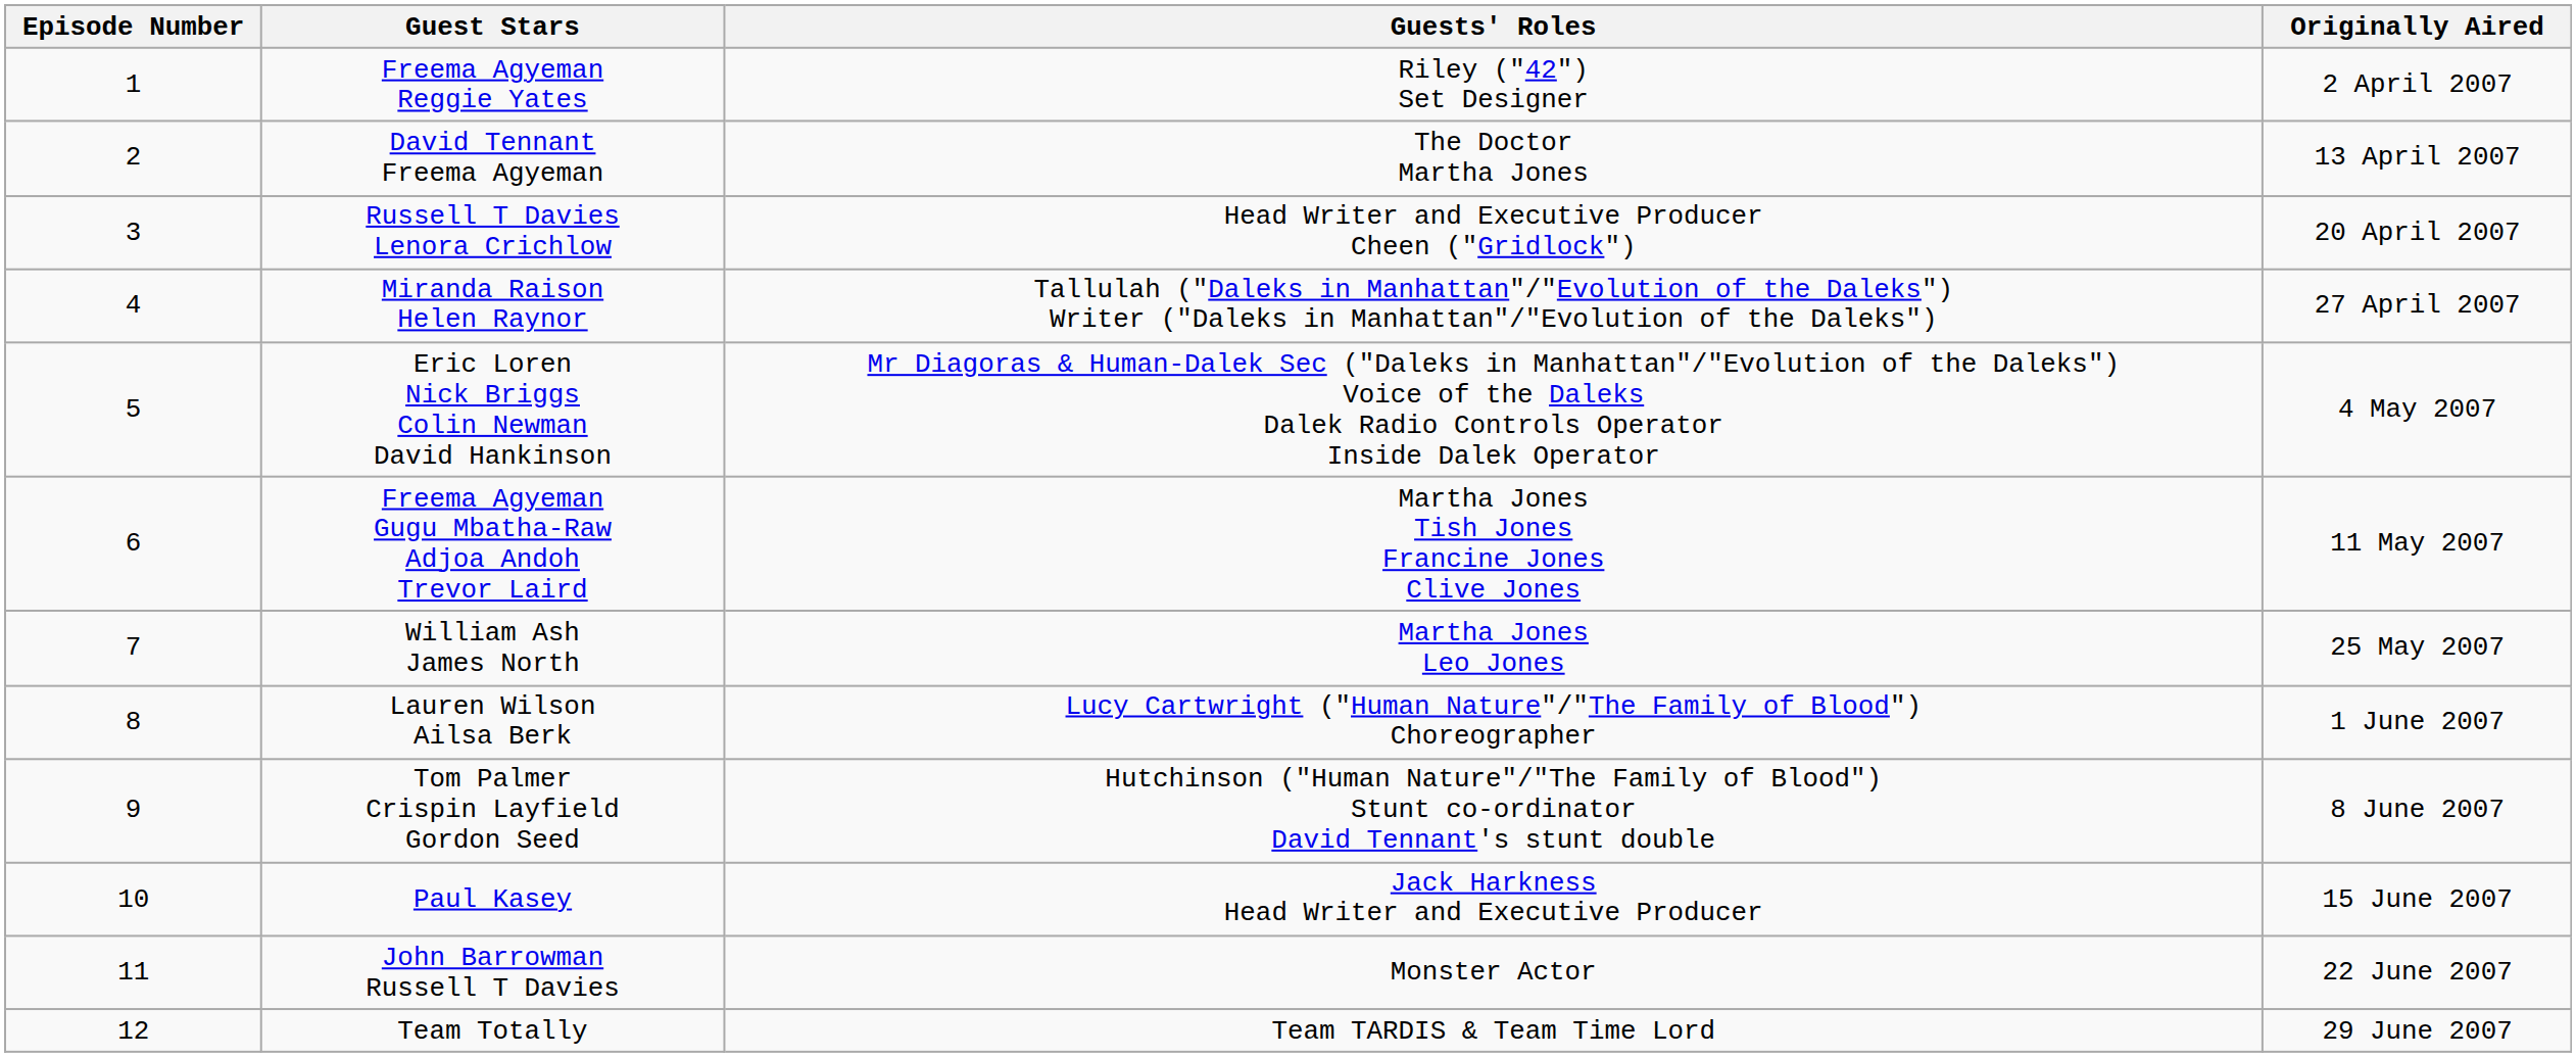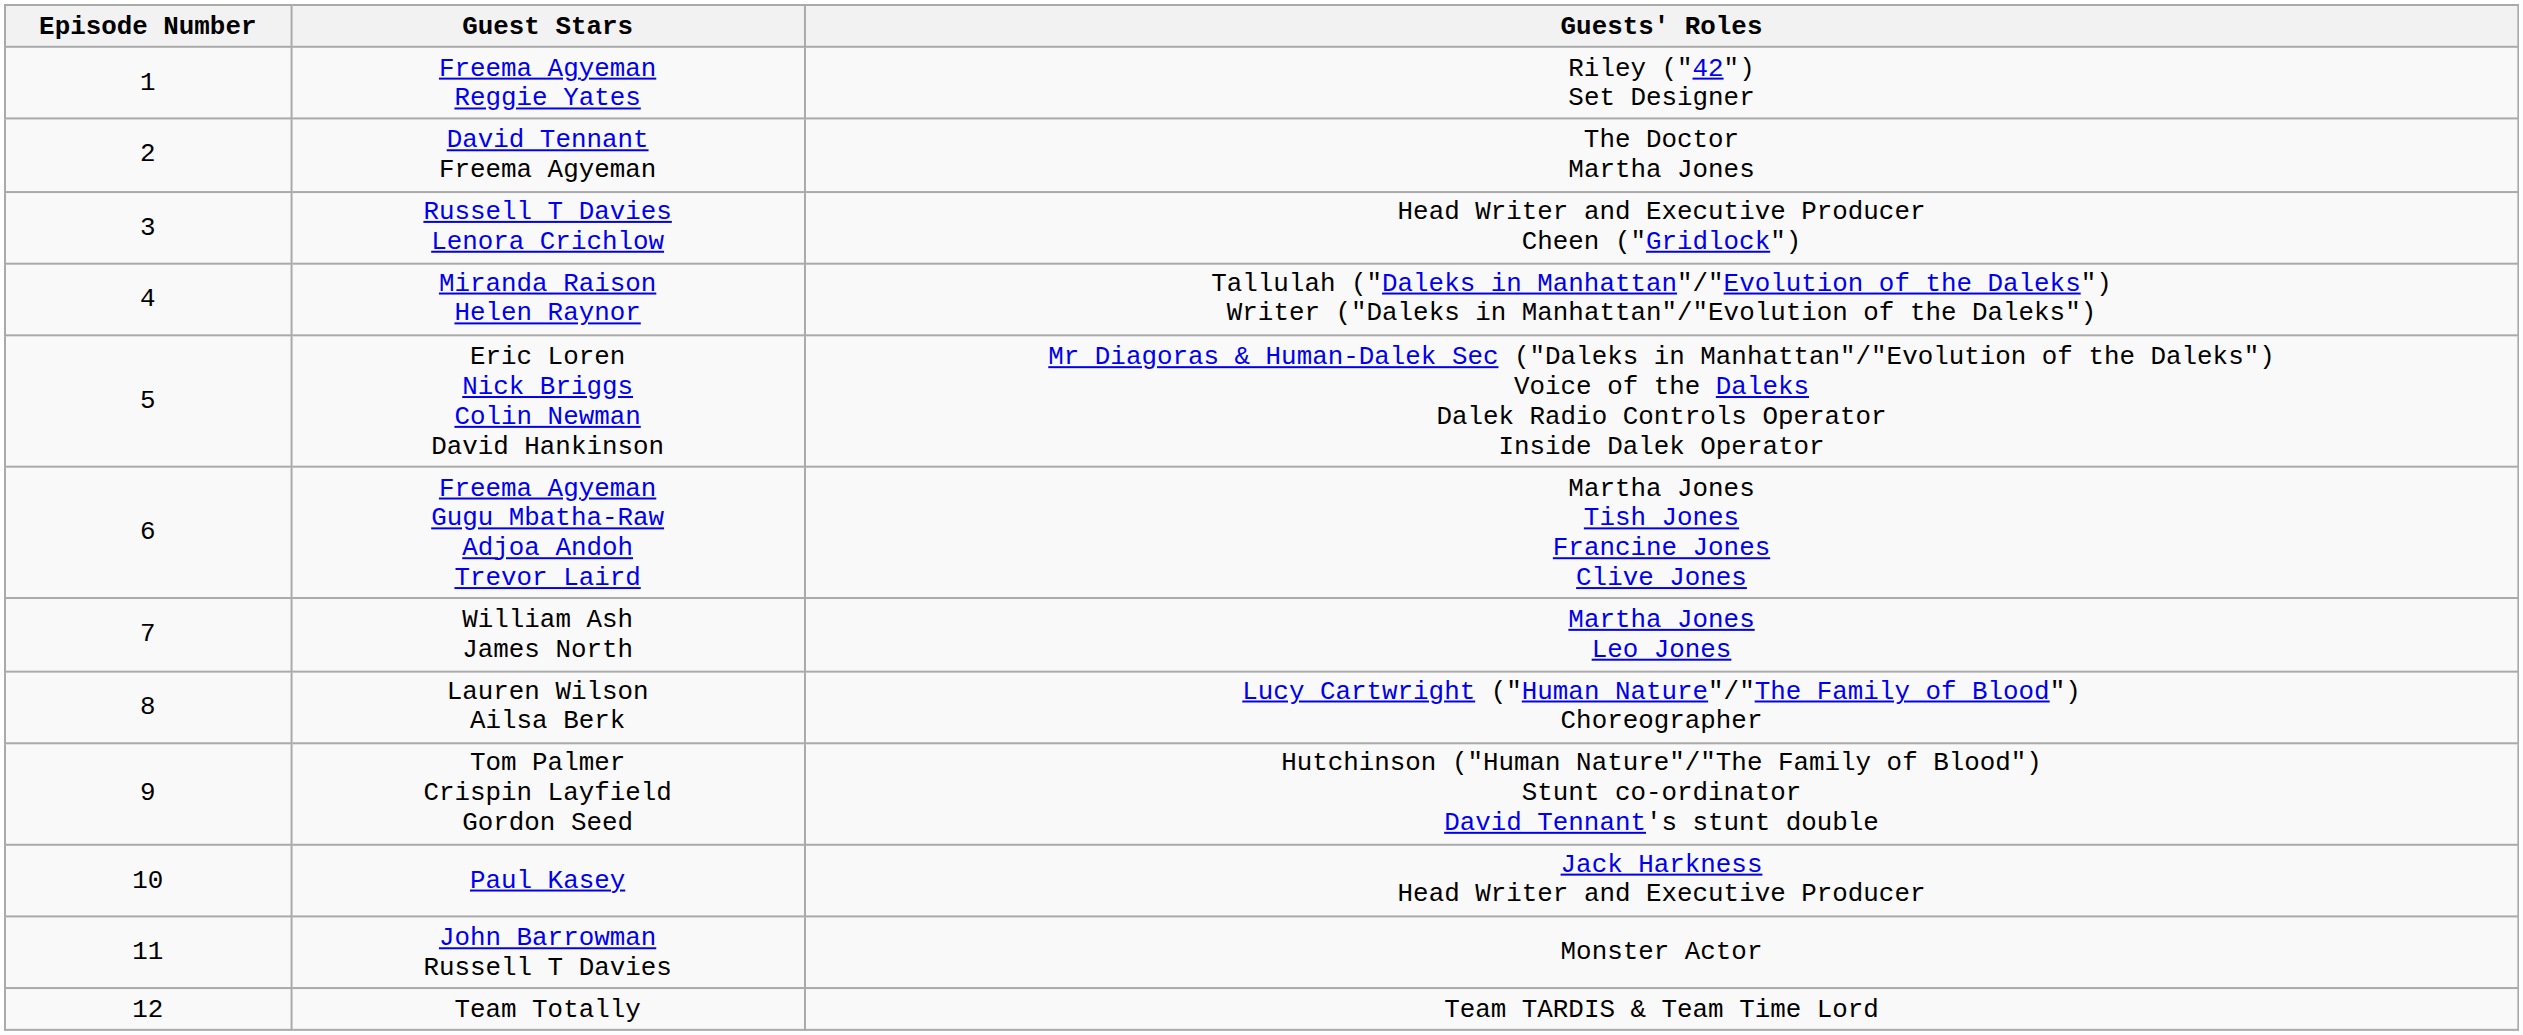 <table class="wikitable" style="text-align:center" width=100%>
 <tr>
 <th width="10%">Episode Number</th>
 <th width="18%">Guest Stars</th>
 <th width="60%">Guests' Roles</th>
-<th width="12%">Originally Aired</th>
 </tr>
 <tr>
 <td>1</td>
 <td><a href='#'>Freema Agyeman</a> <br> <a href='#'>Reggie Yates</a></td>
 <td>Riley ("<a href='#'>42</a>") <br> Set Designer</td>
-<td>2 April 2007</td>
 </tr>
 <tr>
 <td>2</td>
 <td><a href='#'>David Tennant</a> <br> Freema Agyeman</td>
 <td>The Doctor <br> Martha Jones</td>
-<td>13 April 2007</td>
 </tr>
 <tr>
 <td>3</td>
 <td><a href='#'>Russell T Davies</a> <br> <a href='#'>Lenora Crichlow</a></td>
 <td>Head Writer and Executive Producer <br> Cheen ("<a href='#'>Gridlock</a>")</td>
-<td>20 April 2007</td>
 </tr>
 <tr>
 <td>4</td>
 <td><a href='#'>Miranda Raison</a> <br> <a href='#'>Helen Raynor</a></td>
 <td>Tallulah ("<a href='#'>Daleks in Manhattan</a>"/"<a href='#'>Evolution of the Daleks</a>") <br> Writer ("Daleks in Manhattan"/"Evolution of the Daleks")</td>
-<td>27 April 2007</td>
 </tr>
 <tr>
 <td>5</td>
 <td>Eric Loren <br> <a href='#'>Nick Briggs</a> <br> <a href='#'>Colin Newman</a> <br> David Hankinson</td>
 <td><a href='#'>Mr Diagoras & Human-Dalek Sec</a> ("Daleks in Manhattan"/"Evolution of the Daleks") <br> Voice of the <a href='#'>Daleks</a> <br> Dalek Radio Controls Operator <br> Inside Dalek Operator</td>
-<td>4 May 2007</td>
 </tr>
 <tr>
 <td>6</td>
 <td><a href='#'>Freema Agyeman</a> <br> <a href='#'>Gugu Mbatha-Raw</a> <br> <a href='#'>Adjoa Andoh</a> <br> <a href='#'>Trevor Laird</a></td>
 <td>Martha Jones <br> <a href='#'>Tish Jones</a> <br> <a href='#'>Francine Jones</a> <br> <a href='#'>Clive Jones</a></td>
-<td>11 May 2007</td>
 </tr>
 <tr>
 <td>7</td>
 <td>William Ash <br> James North</td>
 <td><a href='#'>Martha Jones</a> <br> <a href='#'>Leo Jones</a></td>
-<td>25 May 2007</td>
 </tr>
 <tr>
 <td>8</td>
 <td>Lauren Wilson <br> Ailsa Berk</td>
 <td><a href='#'>Lucy Cartwright</a> ("<a href='#'>Human Nature</a>"/"<a href='#'>The Family of Blood</a>") <br> Choreographer</td>
-<td>1 June 2007</td>
 </tr>
 <tr>
 <td>9</td>
 <td>Tom Palmer <br> Crispin Layfield <br> Gordon Seed</td>
 <td>Hutchinson ("Human Nature"/"The Family of Blood")<br> Stunt co-ordinator <br> <a href='#'>David Tennant</a>'s stunt double</td>
-<td>8 June 2007</td>
 </tr>
 <tr>
 <td>10</td>
 <td><a href='#'>Paul Kasey</a></td>
 <td><a href='#'>Jack Harkness</a> <br> Head Writer and Executive Producer</td>
-<td>15 June 2007</td>
 </tr>
 <tr>
 <td>11</td>
 <td><a href='#'>John Barrowman</a> <br> Russell T Davies</td>
 <td>Monster Actor</td>
-<td>22 June 2007</td>
 </tr>
 <tr>
 <td>12</td>
 <td>Team Totally</td>
 <td>Team TARDIS & Team Time Lord</td>
-<td>29 June 2007</td>
 </tr>
 </table>
